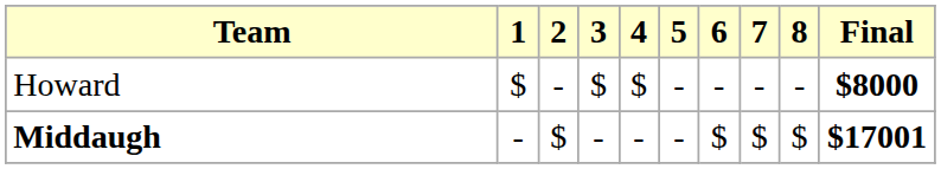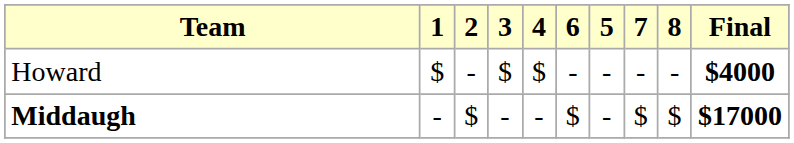 <table class="wikitable">
 <tr align=center bgcolor="#ffffcc">
 <td width=12><strong>Team</strong></td>
 <td width=12><strong>1</strong></td>
 <td width=12><strong>2</strong></td>
 <td width=12><strong>3</strong></td>
 <td width=12><strong>4</strong></td>
+<td width=12><strong>6</strong></td>
 <td width=12><strong>5</strong></td>
-<td width=12><strong>6</strong></td>
 <td width=12><strong>7</strong></td>
 <td width=12><strong>8</strong></td>
 <td><strong>Final</strong></td>
 </tr>
 <tr align=center bgcolor="FFFFFF">
 <td align=left width=230 nowrap>Howard</td>
 <td>$</td>
 <td>-</td>
 <td>$</td>
 <td>$</td>
 <td>-</td>
 <td>-</td>
 <td>-</td>
 <td>-</td>
-<td><strong>$8000</strong></td>
+<td><strong>$4000</strong></td>
 </tr>
 <tr align=center bgcolor="FFFFFF">
 <td align=left width=230 nowrap><strong>Middaugh</strong> </td>
 <td>-</td>
 <td>$</td>
 <td>-</td>
 <td>-</td>
+<td>$</td>
 <td>-</td>
 <td>$</td>
 <td>$</td>
-<td>$</td>
-<td><strong>$17001</strong></td>
+<td><strong>$17000</strong></td>
 </tr>
 </table>
